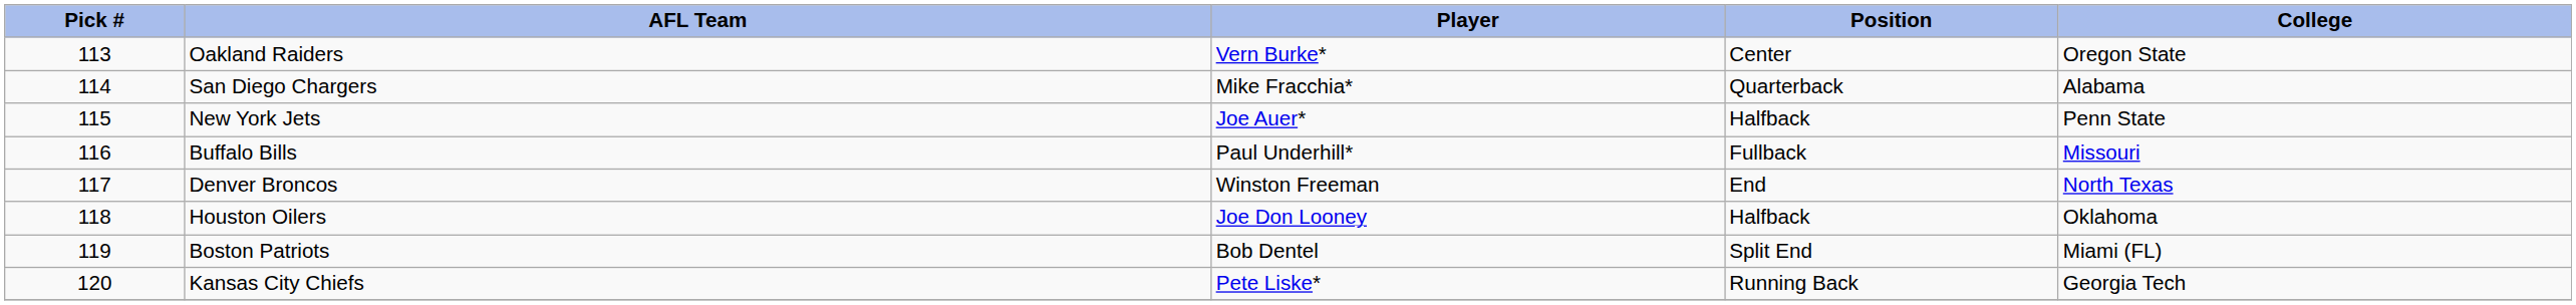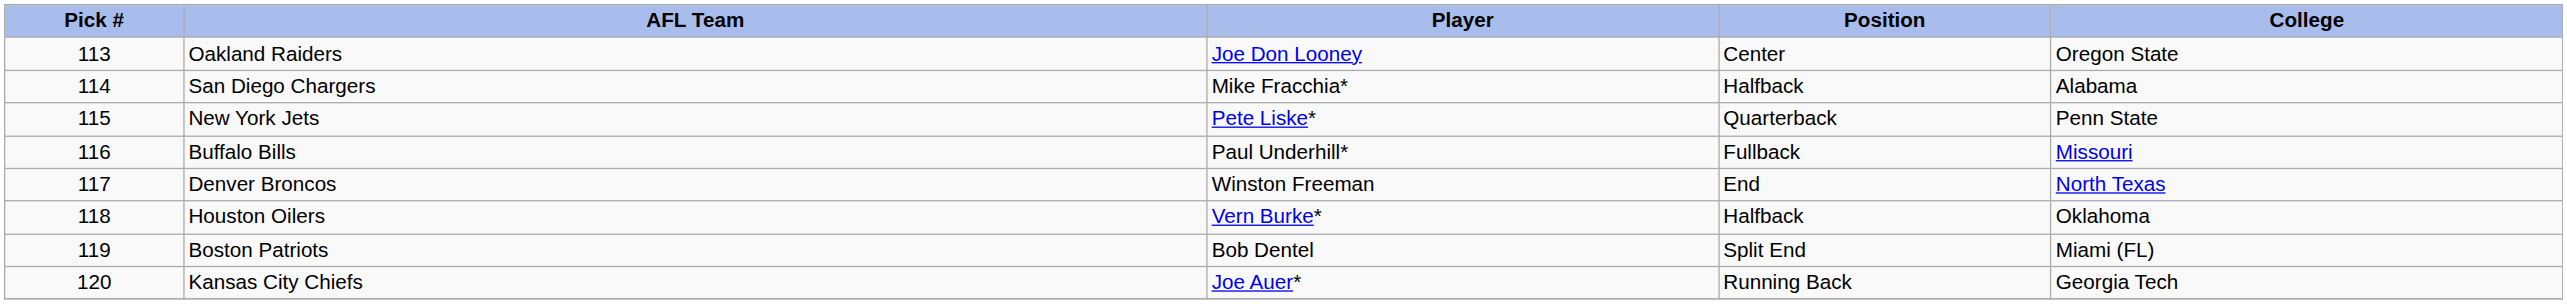 <table class="wikitable sortable sortable" style="width: 100%">
 <tr>
 <th style="background:#A8BDEC;" width=7%>Pick #</th>
 <th width=40% style="background:#A8BDEC;">AFL Team</th>
 <th width=20% style="background:#A8BDEC;">Player</th>
 <th width=13% style="background:#A8BDEC;">Position</th>
 <th style="background:#A8BDEC;">College</th>
 </tr>
 <tr>
 <td align=center>113</td>
 <td>Oakland Raiders</td>
-<td><a href='#'>Vern Burke</a>*</td>
+<td><a href='#'>Joe Don Looney</a></td>
 <td>Center</td>
 <td>Oregon State</td>
 </tr>
 <tr>
 <td align=center>114</td>
 <td>San Diego Chargers</td>
 <td>Mike Fracchia*</td>
-<td>Quarterback</td>
+<td>Halfback</td>
 <td>Alabama</td>
 </tr>
 <tr>
 <td align=center>115</td>
 <td>New York Jets</td>
-<td><a href='#'>Joe Auer</a>*</td>
-<td>Halfback</td>
+<td><a href='#'>Pete Liske</a>*</td>
+<td>Quarterback</td>
 <td>Penn State</td>
 </tr>
 <tr>
 <td align=center>116</td>
 <td>Buffalo Bills</td>
 <td>Paul Underhill*</td>
 <td>Fullback</td>
 <td><a href='#'>Missouri</a></td>
 </tr>
 <tr>
 <td align=center>117</td>
 <td>Denver Broncos</td>
 <td>Winston Freeman</td>
 <td>End</td>
 <td><a href='#'>North Texas</a></td>
 </tr>
 <tr>
 <td align=center>118</td>
 <td>Houston Oilers</td>
-<td><a href='#'>Joe Don Looney</a></td>
+<td><a href='#'>Vern Burke</a>*</td>
 <td>Halfback</td>
 <td>Oklahoma</td>
 </tr>
 <tr>
 <td align=center>119</td>
 <td>Boston Patriots</td>
 <td>Bob Dentel</td>
 <td>Split End</td>
 <td>Miami (FL)</td>
 </tr>
 <tr>
 <td align=center>120</td>
 <td>Kansas City Chiefs</td>
-<td><a href='#'>Pete Liske</a>*</td>
+<td><a href='#'>Joe Auer</a>*</td>
 <td>Running Back</td>
 <td>Georgia Tech</td>
 </tr>
 <tr>
 </tr>
 </table>
